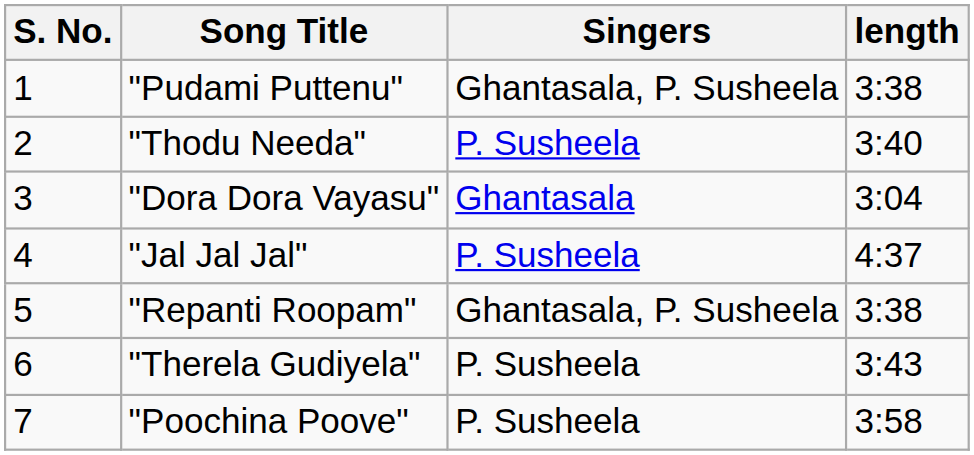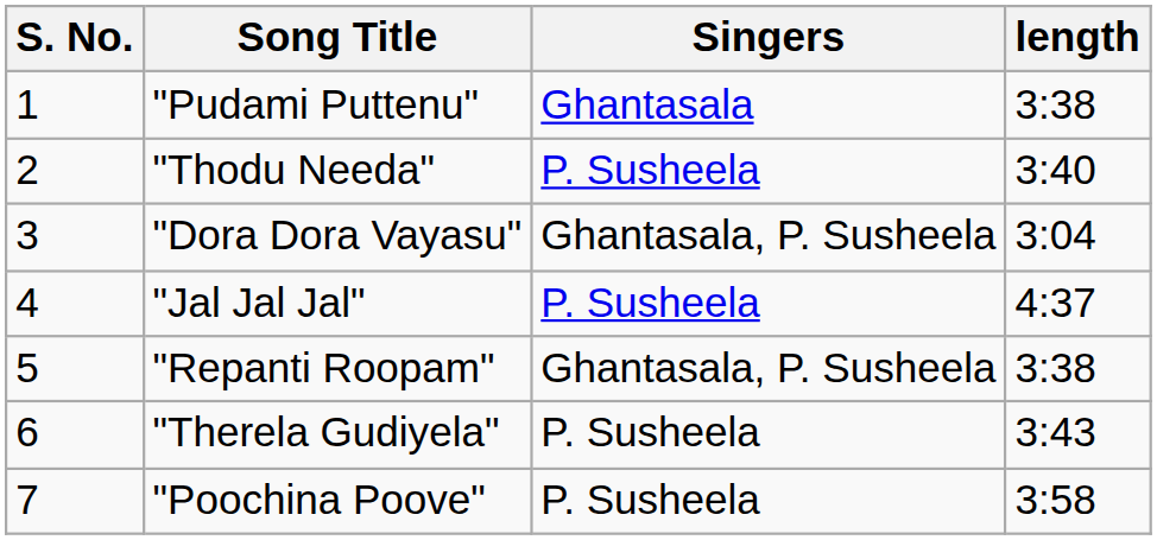 <table class="wikitable">
 <tr>
 <th>S. No.</th>
 <th>Song Title</th>
 <th>Singers</th>
 <th>length</th>
 </tr>
 <tr>
 <td>1</td>
 <td>"Pudami Puttenu"</td>
-<td>Ghantasala, P. Susheela</td>
+<td><a href='#'>Ghantasala</a></td>
 <td>3:38</td>
 </tr>
 <tr>
 <td>2</td>
 <td>"Thodu Needa"</td>
 <td><a href='#'>P. Susheela</a></td>
 <td>3:40</td>
 </tr>
 <tr>
 <td>3</td>
 <td>"Dora Dora Vayasu"</td>
-<td><a href='#'>Ghantasala</a></td>
+<td>Ghantasala, P. Susheela</td>
 <td>3:04</td>
 </tr>
 <tr>
 <td>4</td>
 <td>"Jal Jal Jal"</td>
 <td><a href='#'>P. Susheela</a></td>
 <td>4:37</td>
 </tr>
 <tr>
 <td>5</td>
 <td>"Repanti Roopam"</td>
 <td>Ghantasala, P. Susheela</td>
 <td>3:38</td>
 </tr>
 <tr>
 <td>6</td>
 <td>"Therela Gudiyela"</td>
 <td>P. Susheela</td>
 <td>3:43</td>
 </tr>
 <tr>
 <td>7</td>
 <td>"Poochina Poove"</td>
 <td>P. Susheela</td>
 <td>3:58</td>
 </tr>
 </table>
